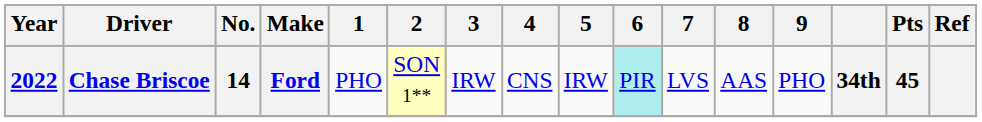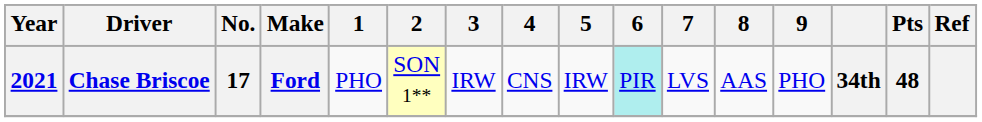 <table class="wikitable" style="text-align:center; font-size:75%">
 <tr>
 <th>Year</th>
 <th>Driver</th>
 <th>No.</th>
 <th>Make</th>
 <th>1</th>
 <th>2</th>
 <th>3</th>
 <th>4</th>
 <th>5</th>
 <th>6</th>
 <th>7</th>
 <th>8</th>
 <th>9</th>
 <th></th>
 <th>Pts</th>
 <th>Ref</th>
 </tr>
 <tr>
-<th><a href='#'>2022</a></th>
+<th><a href='#'>2021</a></th>
 <th><a href='#'>Chase Briscoe</a></th>
-<th>14</th>
+<th>17</th>
 <th><a href='#'>Ford</a></th>
 <td><a href='#'>PHO</a></td>
 <td style="background:#FFFFBF;"><a href='#'>SON</a><br><small>1**</small></td>
 <td><a href='#'>IRW</a></td>
 <td><a href='#'>CNS</a></td>
 <td><a href='#'>IRW</a></td>
 <td style="background: paleturquoise;"><a href='#'>PIR</a></td>
 <td><a href='#'>LVS</a></td>
 <td><a href='#'>AAS</a></td>
 <td><a href='#'>PHO</a></td>
 <th>34th</th>
-<th>45</th>
+<th>48</th>
 <th></th>
 </tr>
 <tr>
 </tr>
 </table>
